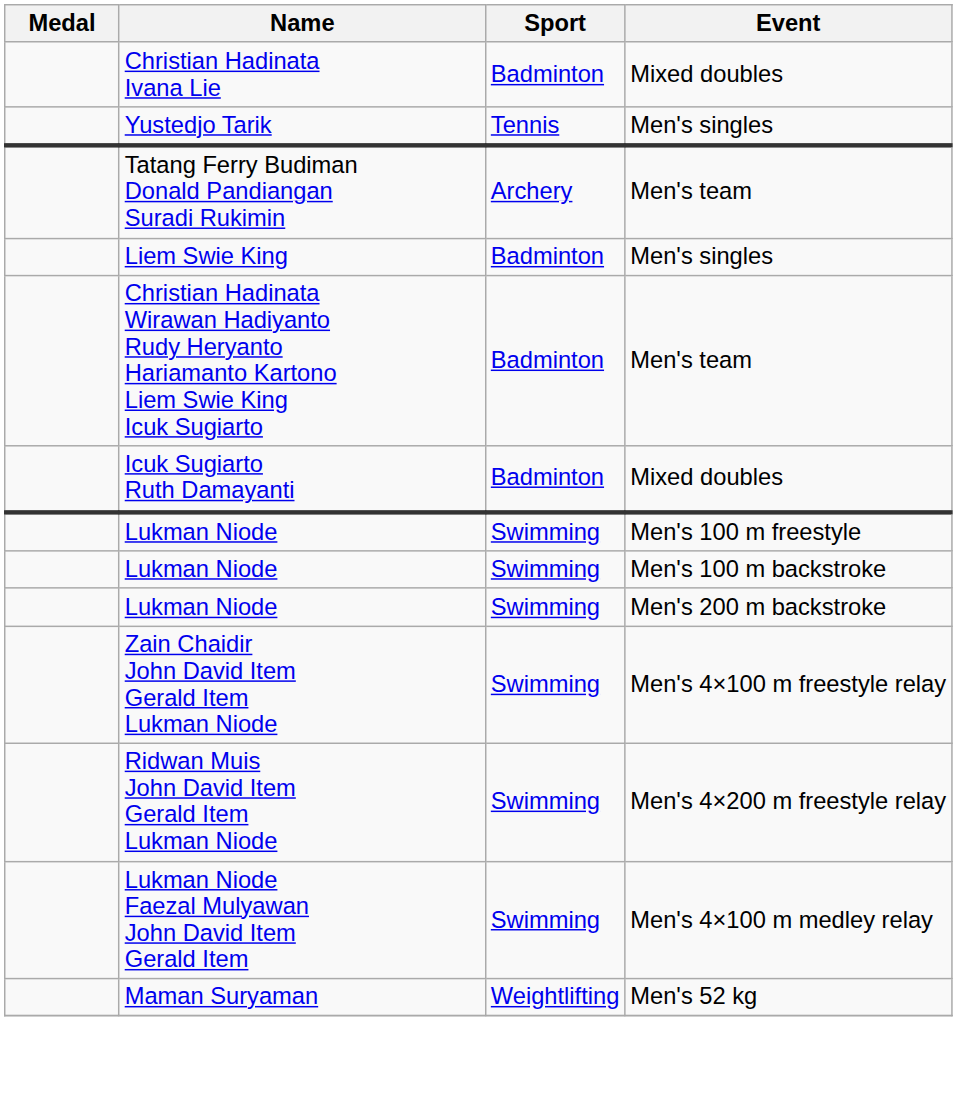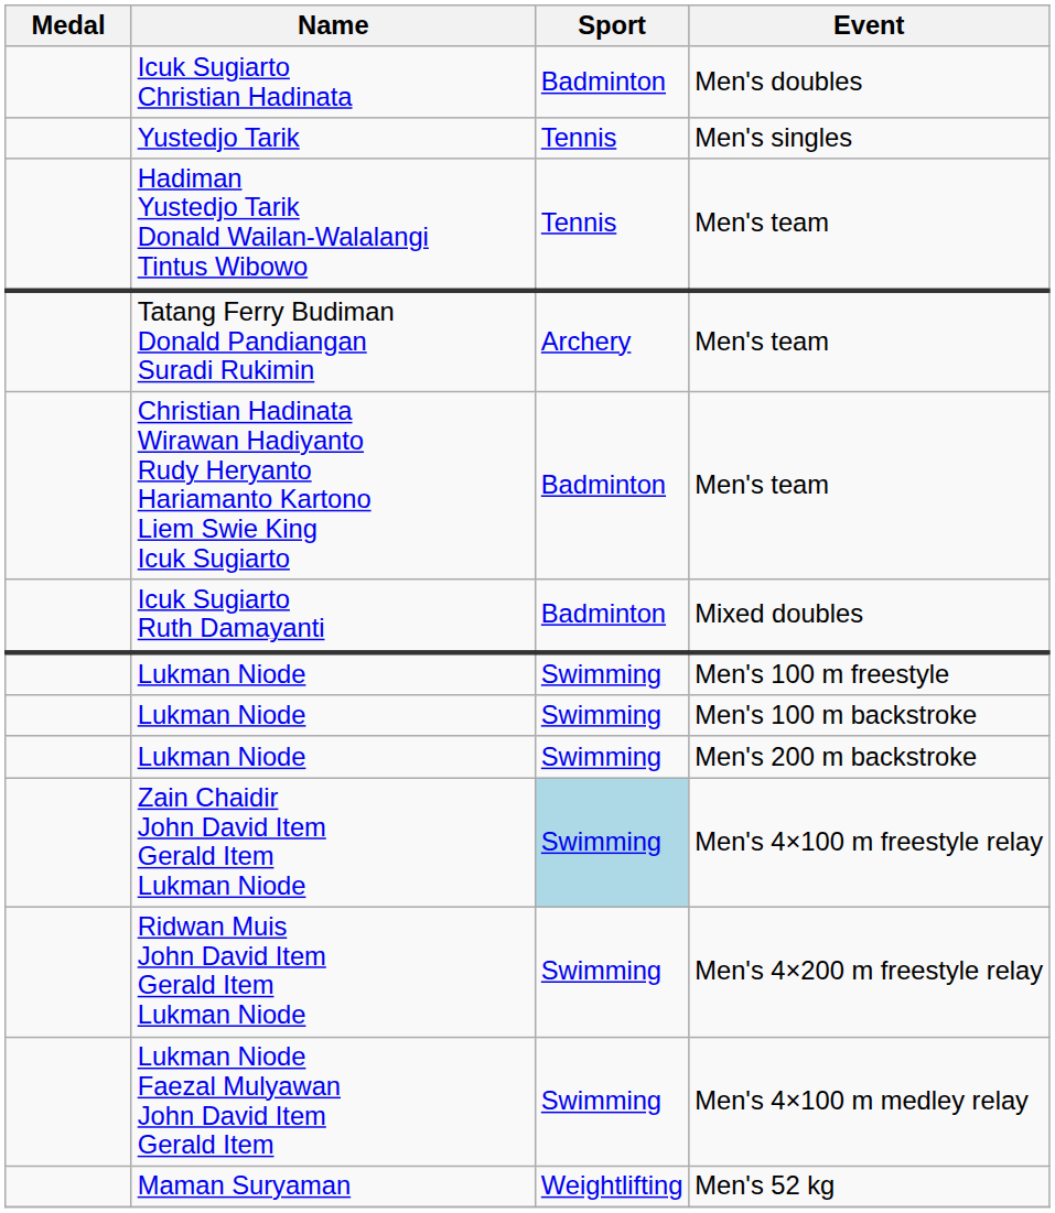 <table class="wikitable sortable" style="text-align:left;">
 <tr>
 <th width="70">Medal</th>
 <th width="240">Name</th>
 <th>Sport</th>
 <th>Event</th>
 </tr>
 <tr>
 <td></td>
-<td><a href='#'>Christian Hadinata</a><br><a href='#'>Ivana Lie</a></td>
+<td><a href='#'>Icuk Sugiarto</a><br><a href='#'>Christian Hadinata</a></td>
 <td> <a href='#'>Badminton</a></td>
-<td>Mixed doubles</td>
+<td>Men's doubles</td>
 </tr>
 <tr>
 <td></td>
 <td><a href='#'>Yustedjo Tarik</a></td>
 <td> <a href='#'>Tennis</a></td>
 <td>Men's singles</td>
 </tr>
+<tr>
+<td></td>
+<td><a href='#'>Hadiman</a><br><a href='#'>Yustedjo Tarik</a><br><a href='#'>Donald Wailan-Walalangi</a><br><a href='#'>Tintus Wibowo</a></td>
+<td> <a href='#'>Tennis</a></td>
+<td>Men's team</td>
+</tr>
 <tr style="border-top: 3px solid #333333;">
 <td></td>
 <td>Tatang Ferry Budiman<br><a href='#'>Donald Pandiangan</a><br><a href='#'>Suradi Rukimin</a></td>
 <td> <a href='#'>Archery</a></td>
 <td>Men's team</td>
-</tr>
-<tr>
-<td></td>
-<td><a href='#'>Liem Swie King</a></td>
-<td> <a href='#'>Badminton</a></td>
-<td>Men's singles</td>
 </tr>
 <tr>
 <td></td>
 <td><a href='#'>Christian Hadinata</a><br><a href='#'>Wirawan Hadiyanto</a><br><a href='#'>Rudy Heryanto</a><br><a href='#'>Hariamanto Kartono</a><br><a href='#'>Liem Swie King</a><br><a href='#'>Icuk Sugiarto</a></td>
 <td> <a href='#'>Badminton</a></td>
 <td>Men's team</td>
 </tr>
 <tr>
 <td></td>
 <td><a href='#'>Icuk Sugiarto</a><br><a href='#'>Ruth Damayanti</a></td>
 <td> <a href='#'>Badminton</a></td>
 <td>Mixed doubles</td>
 </tr>
 <tr style="border-top: 3px solid #333333;">
 <td></td>
 <td><a href='#'>Lukman Niode</a></td>
 <td>  <a href='#'>Swimming</a></td>
 <td>Men's 100 m freestyle</td>
 </tr>
 <tr>
 <td></td>
 <td><a href='#'>Lukman Niode</a></td>
 <td> <a href='#'>Swimming</a></td>
 <td>Men's 100 m backstroke</td>
 </tr>
 <tr>
 <td></td>
 <td><a href='#'>Lukman Niode</a></td>
 <td>  <a href='#'>Swimming</a></td>
 <td>Men's 200 m backstroke</td>
 </tr>
 <tr>
 <td></td>
 <td><a href='#'>Zain Chaidir</a><br><a href='#'>John David Item</a><br><a href='#'>Gerald Item</a><br><a href='#'>Lukman Niode</a></td>
-<td>  <a href='#'>Swimming</a></td>
+<td style="background: lightblue;">  <a href='#'>Swimming</a></td>
 <td>Men's 4×100 m freestyle relay</td>
 </tr>
 <tr>
 <td></td>
 <td><a href='#'>Ridwan Muis</a><br><a href='#'>John David Item</a><br><a href='#'>Gerald Item</a><br><a href='#'>Lukman Niode</a></td>
 <td> <a href='#'>Swimming</a></td>
 <td>Men's 4×200 m freestyle relay</td>
 </tr>
 <tr>
 <td></td>
 <td><a href='#'>Lukman Niode</a><br><a href='#'>Faezal Mulyawan</a><br><a href='#'>John David Item</a><br><a href='#'>Gerald Item</a></td>
 <td> <a href='#'>Swimming</a></td>
 <td>Men's 4×100 m medley relay</td>
 </tr>
 <tr>
 <td></td>
 <td><a href='#'>Maman Suryaman</a></td>
 <td>   <a href='#'>Weightlifting</a></td>
 <td>Men's 52 kg</td>
 </tr>
 <tr>
 </tr>
 </table>
